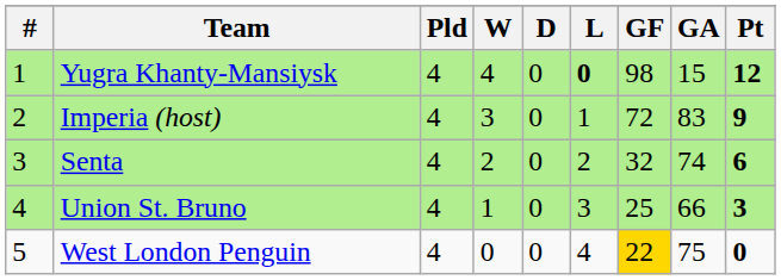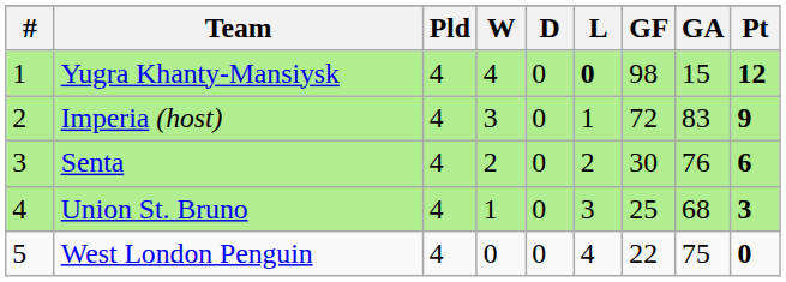 <table class=wikitable>
 <tr align=center>
 </tr>
 <tr>
 <th width=20>#</th>
 <th width=200>Team</th>
 <th width=20>Pld</th>
 <th width=20>W</th>
 <th width=20>D</th>
 <th width=20>L</th>
 <th width=20>GF</th>
 <th width=20>GA</th>
 <th width=20>Pt</th>
 </tr>
 <tr bgcolor=B0EE90>
 <td>1</td>
 <td align="left"> <a href='#'>Yugra Khanty-Mansiysk</a></td>
 <td>4</td>
 <td>4</td>
 <td>0</td>
 <td><strong>0</strong></td>
 <td>98</td>
 <td>15</td>
 <td><strong>12</strong></td>
 </tr>
 <tr bgcolor=B0EE90>
 <td>2</td>
 <td align="left"> <a href='#'>Imperia</a> <em>(host)</em></td>
 <td>4</td>
 <td>3</td>
 <td>0</td>
 <td>1</td>
 <td>72</td>
 <td>83</td>
 <td><strong>9</strong></td>
 </tr>
 <tr bgcolor=B0EE90>
 <td>3</td>
 <td align="left"> <a href='#'>Senta</a></td>
 <td>4</td>
 <td>2</td>
 <td>0</td>
 <td>2</td>
-<td>32</td>
-<td>74</td>
+<td>30</td>
+<td>76</td>
 <td><strong>6</strong></td>
 </tr>
 <tr bgcolor=B0EE90>
 <td>4</td>
 <td align="left"> <a href='#'>Union St. Bruno</a></td>
 <td>4</td>
 <td>1</td>
 <td>0</td>
 <td>3</td>
 <td>25</td>
-<td>66</td>
+<td>68</td>
 <td><strong>3</strong></td>
 </tr>
 <tr>
 <td>5</td>
 <td align="left"> <a href='#'>West London Penguin</a></td>
 <td>4</td>
 <td>0</td>
 <td>0</td>
 <td>4</td>
-<td style="background: gold;">22</td>
+<td>22</td>
 <td>75</td>
 <td><strong>0</strong></td>
 </tr>
 </table>
